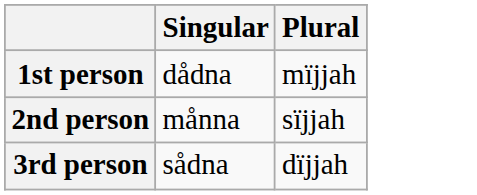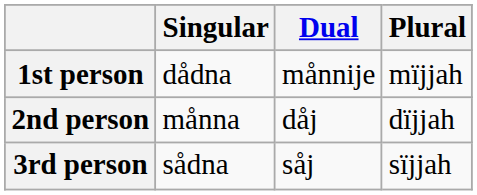 <table class="wikitable">
 <tr>
 <th></th>
 <th>Singular</th>
+<th><a href='#'>Dual</a></th>
 <th>Plural</th>
 </tr>
 <tr>
 <th>1st person</th>
 <td>dådna</td>
+<td>månnije</td>
 <td>mïjjah</td>
 </tr>
 <tr>
 <th>2nd person</th>
 <td>månna</td>
-<td>sïjjah</td>
+<td>dåj</td>
+<td>dïjjah</td>
 </tr>
 <tr>
 <th>3rd person</th>
 <td>sådna</td>
-<td>dïjjah</td>
+<td>såj</td>
+<td>sïjjah</td>
 </tr>
 </table>
